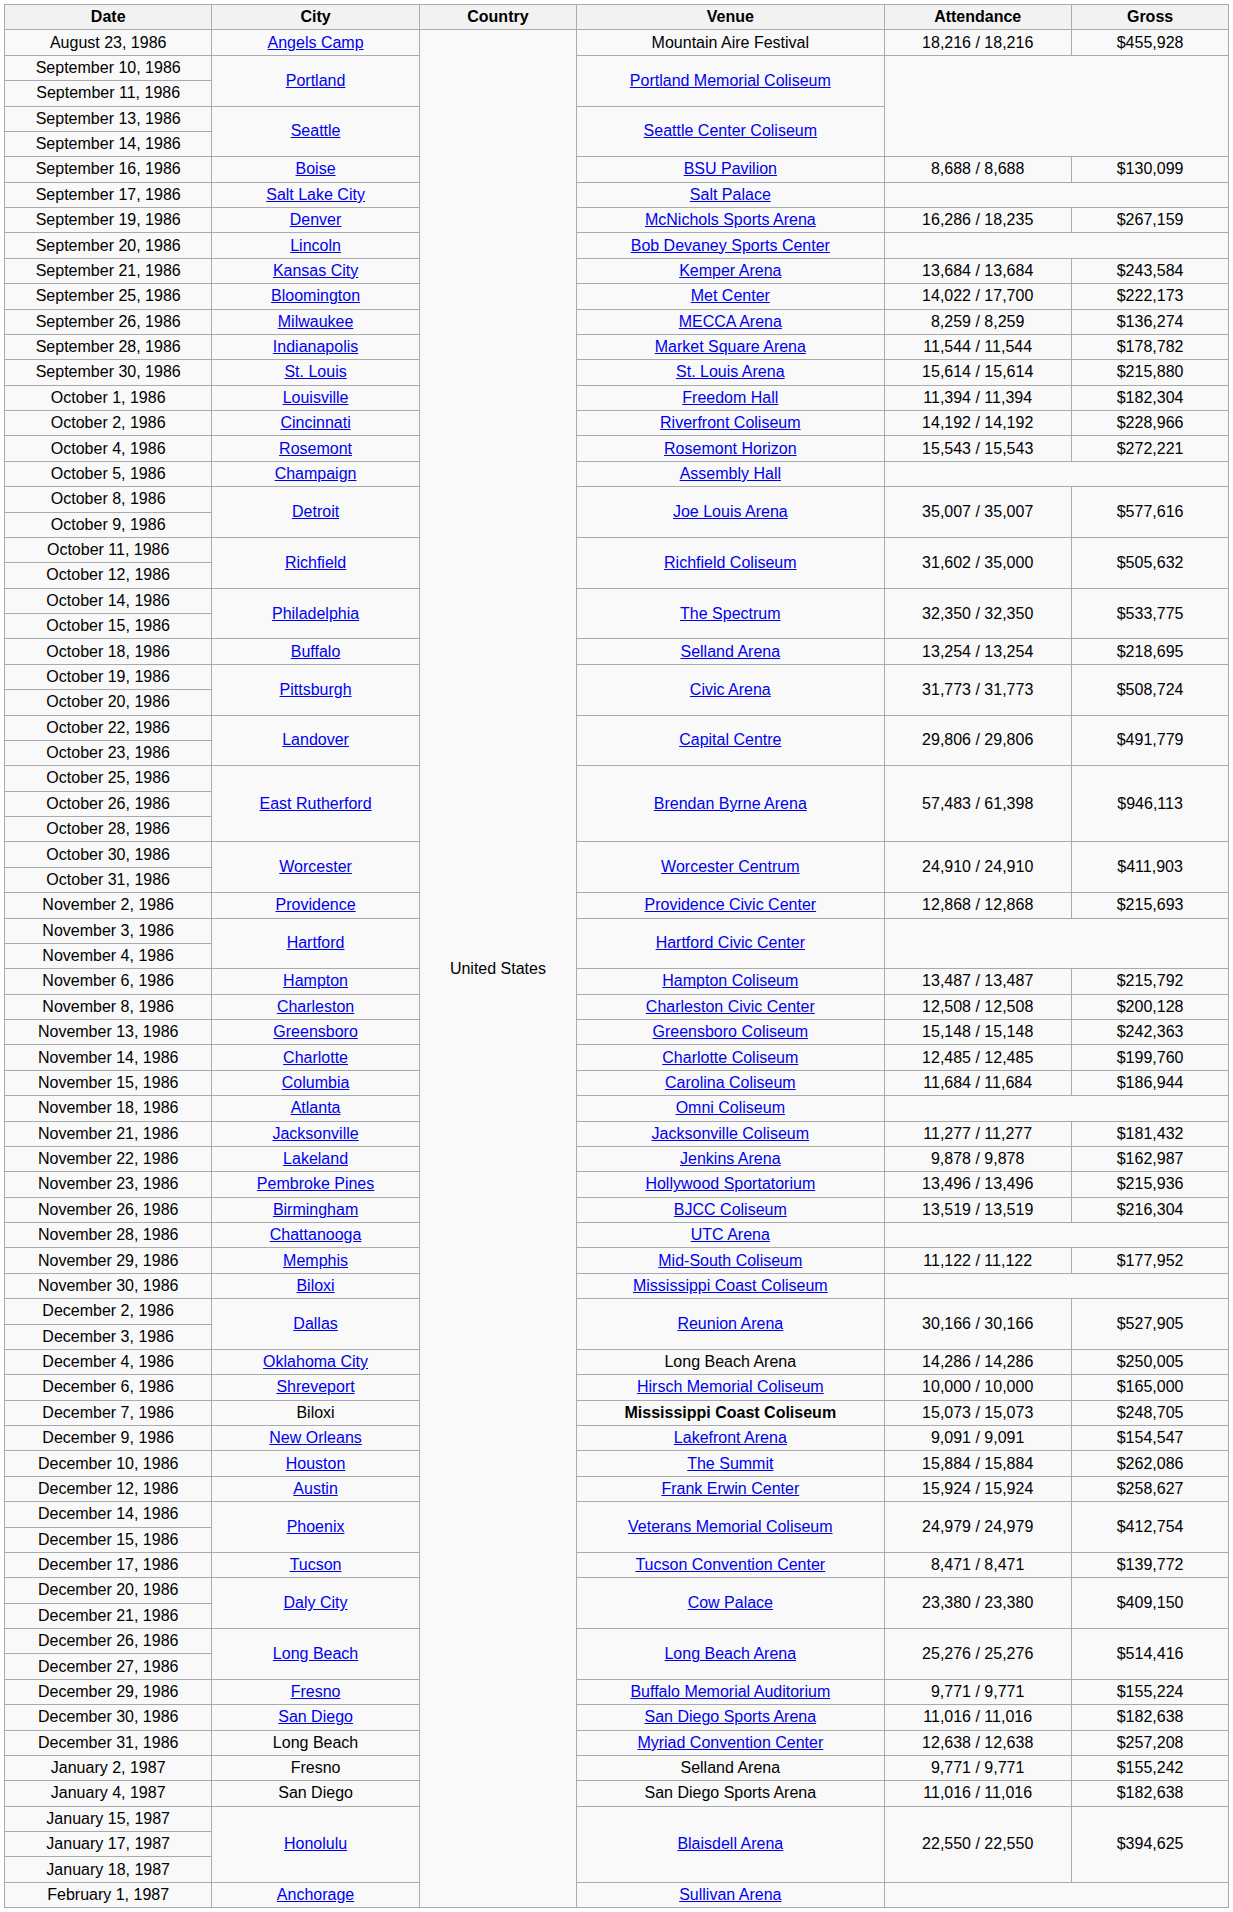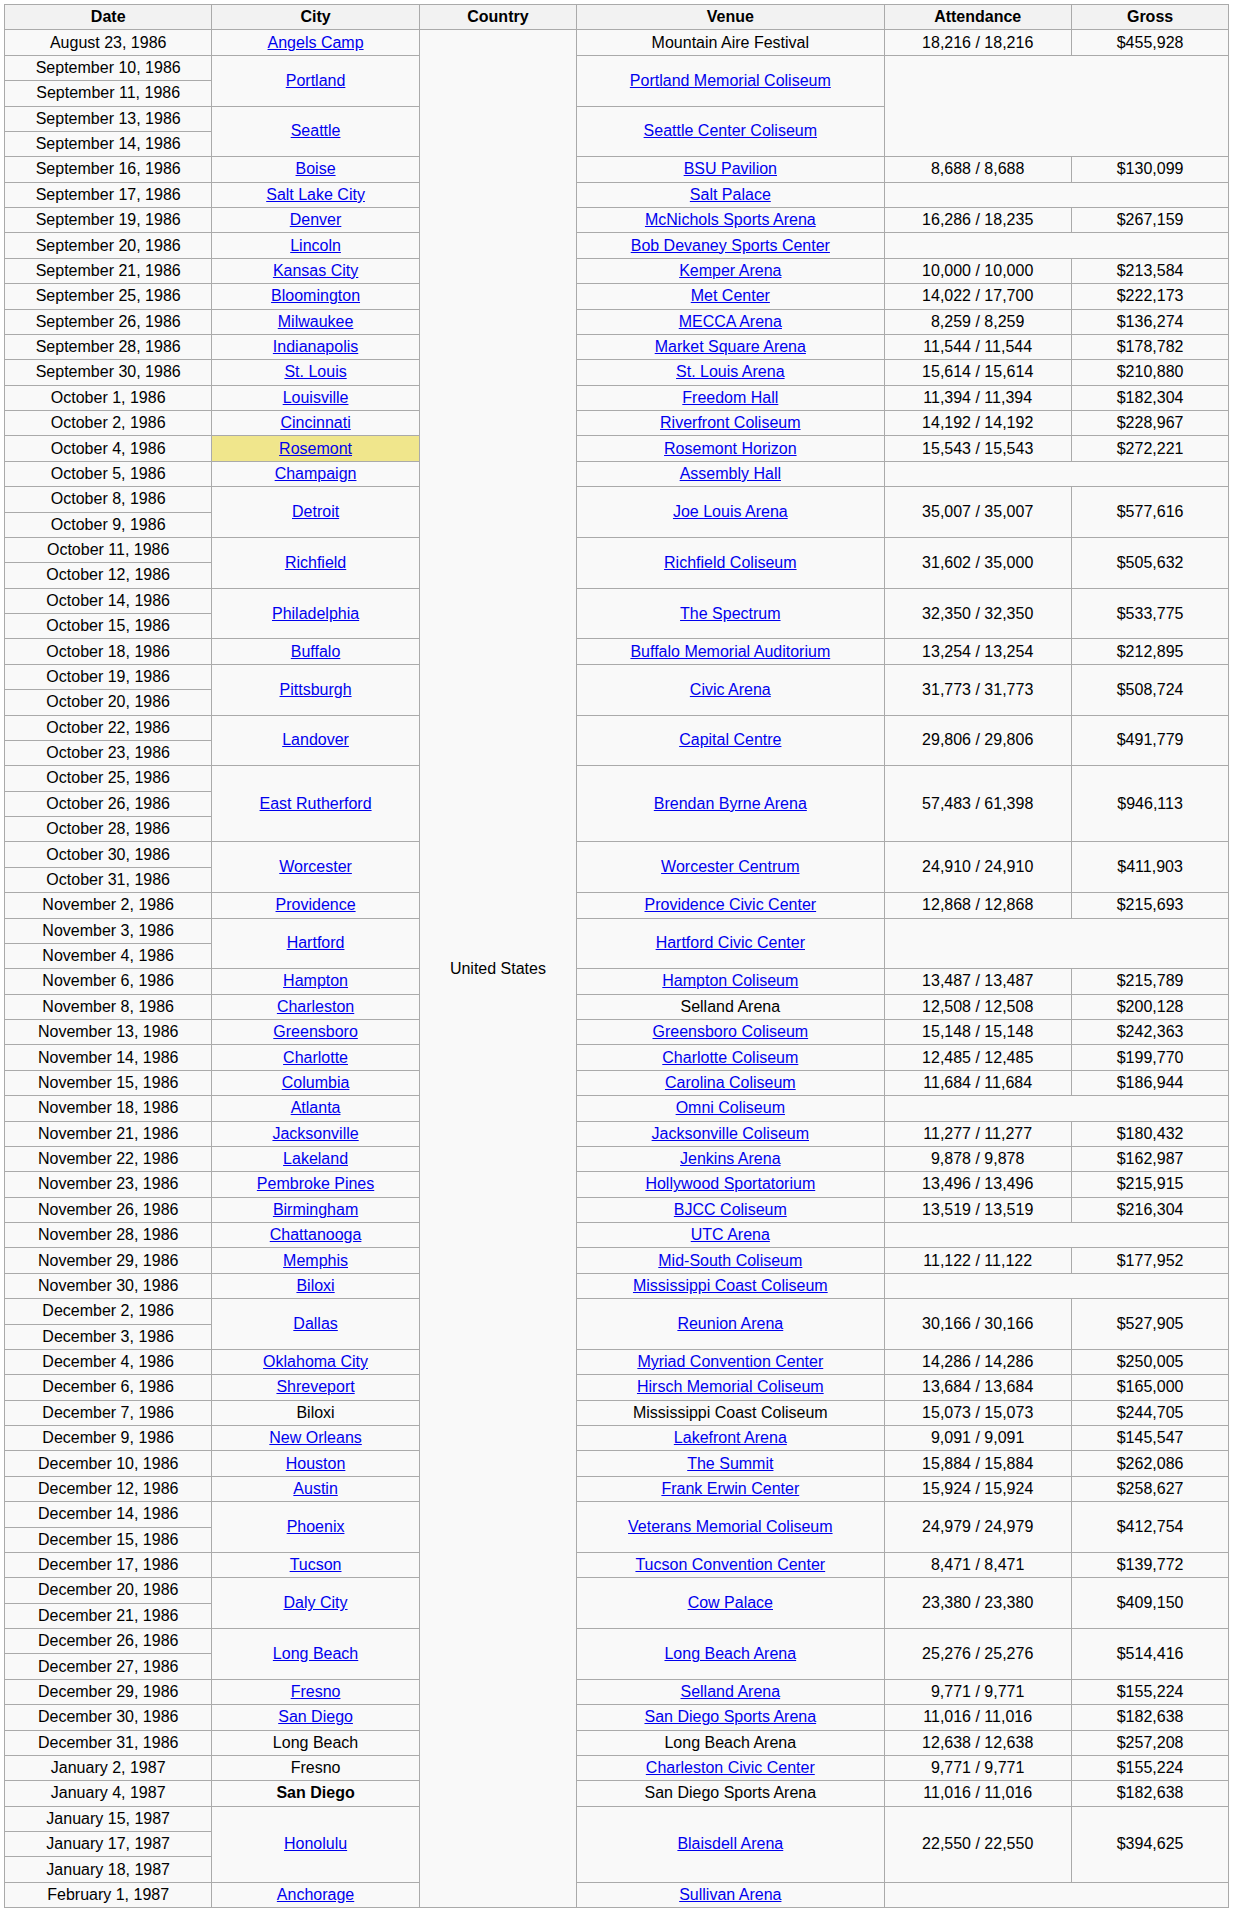 <table class="wikitable" style="text-align:center;">
 <tr>
 <th width="200">Date</th>
 <th width="200">City</th>
 <th width="150">Country</th>
 <th width="300">Venue</th>
 <th width="180">Attendance</th>
 <th width="150">Gross</th>
 </tr>
 <tr>
 <td>August 23, 1986</td>
 <td><a href='#'>Angels Camp</a></td>
 <td rowspan="74">United States</td>
 <td>Mountain Aire Festival</td>
 <td>18,216 / 18,216</td>
 <td>$455,928</td>
 </tr>
 <tr>
 <td>September 10, 1986</td>
 <td rowspan="2"><a href='#'>Portland</a></td>
 <td rowspan="2"><a href='#'>Portland Memorial Coliseum</a></td>
 </tr>
 <tr>
 <td>September 11, 1986</td>
 </tr>
 <tr>
 <td>September 13, 1986</td>
 <td rowspan="2"><a href='#'>Seattle</a></td>
 <td rowspan="2"><a href='#'>Seattle Center Coliseum</a></td>
 </tr>
 <tr>
 <td>September 14, 1986</td>
 </tr>
 <tr>
 <td>September 16, 1986</td>
 <td><a href='#'>Boise</a></td>
 <td><a href='#'>BSU Pavilion</a></td>
 <td>8,688 / 8,688</td>
 <td>$130,099</td>
 </tr>
 <tr>
 <td>September 17, 1986</td>
 <td><a href='#'>Salt Lake City</a></td>
 <td><a href='#'>Salt Palace</a></td>
 </tr>
 <tr>
 <td>September 19, 1986</td>
 <td><a href='#'>Denver</a></td>
 <td><a href='#'>McNichols Sports Arena</a></td>
 <td>16,286 / 18,235</td>
 <td>$267,159</td>
 </tr>
 <tr>
 <td>September 20, 1986</td>
 <td><a href='#'>Lincoln</a></td>
 <td><a href='#'>Bob Devaney Sports Center</a></td>
 </tr>
 <tr>
 <td>September 21, 1986</td>
 <td><a href='#'>Kansas City</a></td>
 <td><a href='#'>Kemper Arena</a></td>
-<td>13,684 / 13,684</td>
-<td>$243,584</td>
+<td>10,000 / 10,000</td>
+<td>$213,584</td>
 </tr>
 <tr>
 <td>September 25, 1986</td>
 <td><a href='#'>Bloomington</a></td>
 <td><a href='#'>Met Center</a></td>
 <td>14,022 / 17,700</td>
 <td>$222,173</td>
 </tr>
 <tr>
 <td>September 26, 1986</td>
 <td><a href='#'>Milwaukee</a></td>
 <td><a href='#'>MECCA Arena</a></td>
 <td>8,259 / 8,259</td>
 <td>$136,274</td>
 </tr>
 <tr>
 <td>September 28, 1986</td>
 <td><a href='#'>Indianapolis</a></td>
 <td><a href='#'>Market Square Arena</a></td>
 <td>11,544 / 11,544</td>
 <td>$178,782</td>
 </tr>
 <tr>
 <td>September 30, 1986</td>
 <td><a href='#'>St. Louis</a></td>
 <td><a href='#'>St. Louis Arena</a></td>
 <td>15,614 / 15,614</td>
-<td>$215,880</td>
+<td>$210,880</td>
 </tr>
 <tr>
 <td>October 1, 1986</td>
 <td><a href='#'>Louisville</a></td>
 <td><a href='#'>Freedom Hall</a></td>
 <td>11,394 / 11,394</td>
 <td>$182,304</td>
 </tr>
 <tr>
 <td>October 2, 1986</td>
 <td><a href='#'>Cincinnati</a></td>
 <td><a href='#'>Riverfront Coliseum</a></td>
 <td>14,192 / 14,192</td>
-<td>$228,966</td>
+<td>$228,967</td>
 </tr>
 <tr>
 <td>October 4, 1986</td>
-<td><a href='#'>Rosemont</a></td>
+<td style="background: khaki;"><a href='#'>Rosemont</a></td>
 <td><a href='#'>Rosemont Horizon</a></td>
 <td>15,543 / 15,543</td>
 <td>$272,221</td>
 </tr>
 <tr>
 <td>October 5, 1986</td>
 <td><a href='#'>Champaign</a></td>
 <td><a href='#'>Assembly Hall</a></td>
 </tr>
 <tr>
 <td>October 8, 1986</td>
 <td rowspan="2"><a href='#'>Detroit</a></td>
 <td rowspan="2"><a href='#'>Joe Louis Arena</a></td>
 <td rowspan="2">35,007 / 35,007</td>
 <td rowspan="2">$577,616</td>
 </tr>
 <tr>
 <td>October 9, 1986</td>
 </tr>
 <tr>
 <td>October 11, 1986</td>
 <td rowspan="2"><a href='#'>Richfield</a></td>
 <td rowspan="2"><a href='#'>Richfield Coliseum</a></td>
 <td rowspan="2">31,602 / 35,000</td>
 <td rowspan="2">$505,632</td>
 </tr>
 <tr>
 <td>October 12, 1986</td>
 </tr>
 <tr>
 <td>October 14, 1986</td>
 <td rowspan="2"><a href='#'>Philadelphia</a></td>
 <td rowspan="2"><a href='#'>The Spectrum</a></td>
 <td rowspan="2">32,350 / 32,350</td>
 <td rowspan="2">$533,775</td>
 </tr>
 <tr>
 <td>October 15, 1986</td>
 </tr>
 <tr>
 <td>October 18, 1986</td>
 <td><a href='#'>Buffalo</a></td>
-<td><a href='#'>Selland Arena</a></td>
+<td><a href='#'>Buffalo Memorial Auditorium</a></td>
 <td>13,254 / 13,254</td>
-<td>$218,695</td>
+<td>$212,895</td>
 </tr>
 <tr>
 <td>October 19, 1986</td>
 <td rowspan="2"><a href='#'>Pittsburgh</a></td>
 <td rowspan="2"><a href='#'>Civic Arena</a></td>
 <td rowspan="2">31,773 / 31,773</td>
 <td rowspan="2">$508,724</td>
 </tr>
 <tr>
 <td>October 20, 1986</td>
 </tr>
 <tr>
 <td>October 22, 1986</td>
 <td rowspan="2"><a href='#'>Landover</a></td>
 <td rowspan="2"><a href='#'>Capital Centre</a></td>
 <td rowspan="2">29,806 / 29,806</td>
 <td rowspan="2">$491,779</td>
 </tr>
 <tr>
 <td>October 23, 1986</td>
 </tr>
 <tr>
 <td>October 25, 1986</td>
 <td rowspan="3"><a href='#'>East Rutherford</a></td>
 <td rowspan="3"><a href='#'>Brendan Byrne Arena</a></td>
 <td rowspan="3">57,483 / 61,398</td>
 <td rowspan="3">$946,113</td>
 </tr>
 <tr>
 <td>October 26, 1986</td>
 </tr>
 <tr>
 <td>October 28, 1986</td>
 </tr>
 <tr>
 <td>October 30, 1986</td>
 <td rowspan="2"><a href='#'>Worcester</a></td>
 <td rowspan="2"><a href='#'>Worcester Centrum</a></td>
 <td rowspan="2">24,910 / 24,910</td>
 <td rowspan="2">$411,903</td>
 </tr>
 <tr>
 <td>October 31, 1986</td>
 </tr>
 <tr>
 <td>November 2, 1986</td>
 <td><a href='#'>Providence</a></td>
 <td><a href='#'>Providence Civic Center</a></td>
 <td>12,868 / 12,868</td>
 <td>$215,693</td>
 </tr>
 <tr>
 <td>November 3, 1986</td>
 <td rowspan="2"><a href='#'>Hartford</a></td>
 <td rowspan="2"><a href='#'>Hartford Civic Center</a></td>
 </tr>
 <tr>
 <td>November 4, 1986</td>
 </tr>
 <tr>
 <td>November 6, 1986</td>
 <td><a href='#'>Hampton</a></td>
 <td><a href='#'>Hampton Coliseum</a></td>
 <td>13,487 / 13,487</td>
-<td>$215,792</td>
+<td>$215,789</td>
 </tr>
 <tr>
 <td>November 8, 1986</td>
 <td><a href='#'>Charleston</a></td>
-<td><a href='#'>Charleston Civic Center</a></td>
+<td>Selland Arena</td>
 <td>12,508 / 12,508</td>
 <td>$200,128</td>
 </tr>
 <tr>
 <td>November 13, 1986</td>
 <td><a href='#'>Greensboro</a></td>
 <td><a href='#'>Greensboro Coliseum</a></td>
 <td>15,148 / 15,148</td>
 <td>$242,363</td>
 </tr>
 <tr>
 <td>November 14, 1986</td>
 <td><a href='#'>Charlotte</a></td>
 <td><a href='#'>Charlotte Coliseum</a></td>
 <td>12,485 / 12,485</td>
-<td>$199,760</td>
+<td>$199,770</td>
 </tr>
 <tr>
 <td>November 15, 1986</td>
 <td><a href='#'>Columbia</a></td>
 <td><a href='#'>Carolina Coliseum</a></td>
 <td>11,684 / 11,684</td>
 <td>$186,944</td>
 </tr>
 <tr>
 <td>November 18, 1986</td>
 <td><a href='#'>Atlanta</a></td>
 <td><a href='#'>Omni Coliseum</a></td>
 </tr>
 <tr>
 <td>November 21, 1986</td>
 <td><a href='#'>Jacksonville</a></td>
 <td><a href='#'>Jacksonville Coliseum</a></td>
 <td>11,277 / 11,277</td>
-<td>$181,432</td>
+<td>$180,432</td>
 </tr>
 <tr>
 <td>November 22, 1986</td>
 <td><a href='#'>Lakeland</a></td>
 <td><a href='#'>Jenkins Arena</a></td>
 <td>9,878 / 9,878</td>
 <td>$162,987</td>
 </tr>
 <tr>
 <td>November 23, 1986</td>
 <td><a href='#'>Pembroke Pines</a></td>
 <td><a href='#'>Hollywood Sportatorium</a></td>
 <td>13,496 / 13,496</td>
-<td>$215,936</td>
+<td>$215,915</td>
 </tr>
 <tr>
 <td>November 26, 1986</td>
 <td><a href='#'>Birmingham</a></td>
 <td><a href='#'>BJCC Coliseum</a></td>
 <td>13,519 / 13,519</td>
 <td>$216,304</td>
 </tr>
 <tr>
 <td>November 28, 1986</td>
 <td><a href='#'>Chattanooga</a></td>
 <td><a href='#'>UTC Arena</a></td>
 </tr>
 <tr>
 <td>November 29, 1986</td>
 <td><a href='#'>Memphis</a></td>
 <td><a href='#'>Mid-South Coliseum</a></td>
 <td>11,122 / 11,122</td>
 <td>$177,952</td>
 </tr>
 <tr>
 <td>November 30, 1986</td>
 <td><a href='#'>Biloxi</a></td>
 <td><a href='#'>Mississippi Coast Coliseum</a></td>
 </tr>
 <tr>
 <td>December 2, 1986</td>
 <td rowspan="2"><a href='#'>Dallas</a></td>
 <td rowspan="2"><a href='#'>Reunion Arena</a></td>
 <td rowspan="2">30,166 / 30,166</td>
 <td rowspan="2">$527,905</td>
 </tr>
 <tr>
 <td>December 3, 1986</td>
 </tr>
 <tr>
 <td>December 4, 1986</td>
 <td><a href='#'>Oklahoma City</a></td>
-<td>Long Beach Arena</td>
+<td><a href='#'>Myriad Convention Center</a></td>
 <td>14,286 / 14,286</td>
 <td>$250,005</td>
 </tr>
 <tr>
 <td>December 6, 1986</td>
 <td><a href='#'>Shreveport</a></td>
 <td><a href='#'>Hirsch Memorial Coliseum</a></td>
-<td>10,000 / 10,000</td>
+<td>13,684 / 13,684</td>
 <td>$165,000</td>
 </tr>
 <tr>
 <td>December 7, 1986</td>
 <td>Biloxi</td>
-<td><strong>Mississippi Coast Coliseum</strong></td>
+<td>Mississippi Coast Coliseum</td>
 <td>15,073 / 15,073</td>
-<td>$248,705</td>
+<td>$244,705</td>
 </tr>
 <tr>
 <td>December 9, 1986</td>
 <td><a href='#'>New Orleans</a></td>
 <td><a href='#'>Lakefront Arena</a></td>
 <td>9,091 / 9,091</td>
-<td>$154,547</td>
+<td>$145,547</td>
 </tr>
 <tr>
 <td>December 10, 1986</td>
 <td><a href='#'>Houston</a></td>
 <td><a href='#'>The Summit</a></td>
 <td>15,884 / 15,884</td>
 <td>$262,086</td>
 </tr>
 <tr>
 <td>December 12, 1986</td>
 <td><a href='#'>Austin</a></td>
 <td><a href='#'>Frank Erwin Center</a></td>
 <td>15,924 / 15,924</td>
 <td>$258,627</td>
 </tr>
 <tr>
 <td>December 14, 1986</td>
 <td rowspan="2"><a href='#'>Phoenix</a></td>
 <td rowspan="2"><a href='#'>Veterans Memorial Coliseum</a></td>
 <td rowspan="2">24,979 / 24,979</td>
 <td rowspan="2">$412,754</td>
 </tr>
 <tr>
 <td>December 15, 1986</td>
 </tr>
 <tr>
 <td>December 17, 1986</td>
 <td><a href='#'>Tucson</a></td>
 <td><a href='#'>Tucson Convention Center</a></td>
 <td>8,471 / 8,471</td>
 <td>$139,772</td>
 </tr>
 <tr>
 <td>December 20, 1986</td>
 <td rowspan="2"><a href='#'>Daly City</a></td>
 <td rowspan="2"><a href='#'>Cow Palace</a></td>
 <td rowspan="2">23,380 / 23,380</td>
 <td rowspan="2">$409,150</td>
 </tr>
 <tr>
 <td>December 21, 1986</td>
 </tr>
 <tr>
 <td>December 26, 1986</td>
 <td rowspan="2"><a href='#'>Long Beach</a></td>
 <td rowspan="2"><a href='#'>Long Beach Arena</a></td>
 <td rowspan="2">25,276 / 25,276</td>
 <td rowspan="2">$514,416</td>
 </tr>
 <tr>
 <td>December 27, 1986</td>
 </tr>
 <tr>
 <td>December 29, 1986</td>
 <td><a href='#'>Fresno</a></td>
-<td><a href='#'>Buffalo Memorial Auditorium</a></td>
+<td><a href='#'>Selland Arena</a></td>
 <td>9,771 / 9,771</td>
 <td>$155,224</td>
 </tr>
 <tr>
 <td>December 30, 1986</td>
 <td><a href='#'>San Diego</a></td>
 <td><a href='#'>San Diego Sports Arena</a></td>
 <td>11,016 / 11,016</td>
 <td>$182,638</td>
 </tr>
 <tr>
 <td>December 31, 1986</td>
 <td>Long Beach</td>
-<td><a href='#'>Myriad Convention Center</a></td>
+<td>Long Beach Arena</td>
 <td>12,638 / 12,638</td>
 <td>$257,208</td>
 </tr>
 <tr>
 <td>January 2, 1987</td>
 <td>Fresno</td>
-<td>Selland Arena</td>
+<td><a href='#'>Charleston Civic Center</a></td>
 <td>9,771 / 9,771</td>
-<td>$155,242</td>
+<td>$155,224</td>
 </tr>
 <tr>
 <td>January 4, 1987</td>
-<td>San Diego</td>
+<td><strong>San Diego</strong></td>
 <td>San Diego Sports Arena</td>
 <td>11,016 / 11,016</td>
 <td>$182,638</td>
 </tr>
 <tr>
 <td>January 15, 1987</td>
 <td rowspan="3"><a href='#'>Honolulu</a></td>
 <td rowspan="3"><a href='#'>Blaisdell Arena</a></td>
 <td rowspan="3">22,550 / 22,550</td>
 <td rowspan="3">$394,625</td>
 </tr>
 <tr>
 <td>January 17, 1987</td>
 </tr>
 <tr>
 <td>January 18, 1987</td>
 </tr>
 <tr>
 <td>February 1, 1987</td>
 <td><a href='#'>Anchorage</a></td>
 <td><a href='#'>Sullivan Arena</a></td>
 </tr>
 </table>
